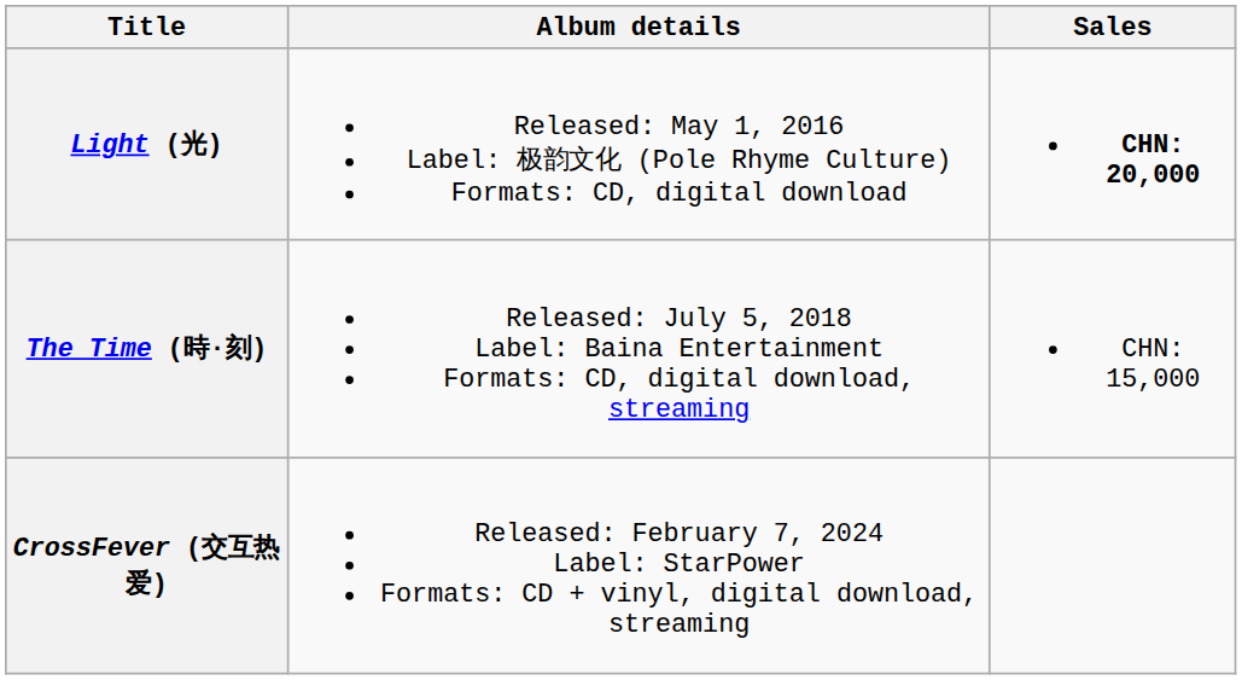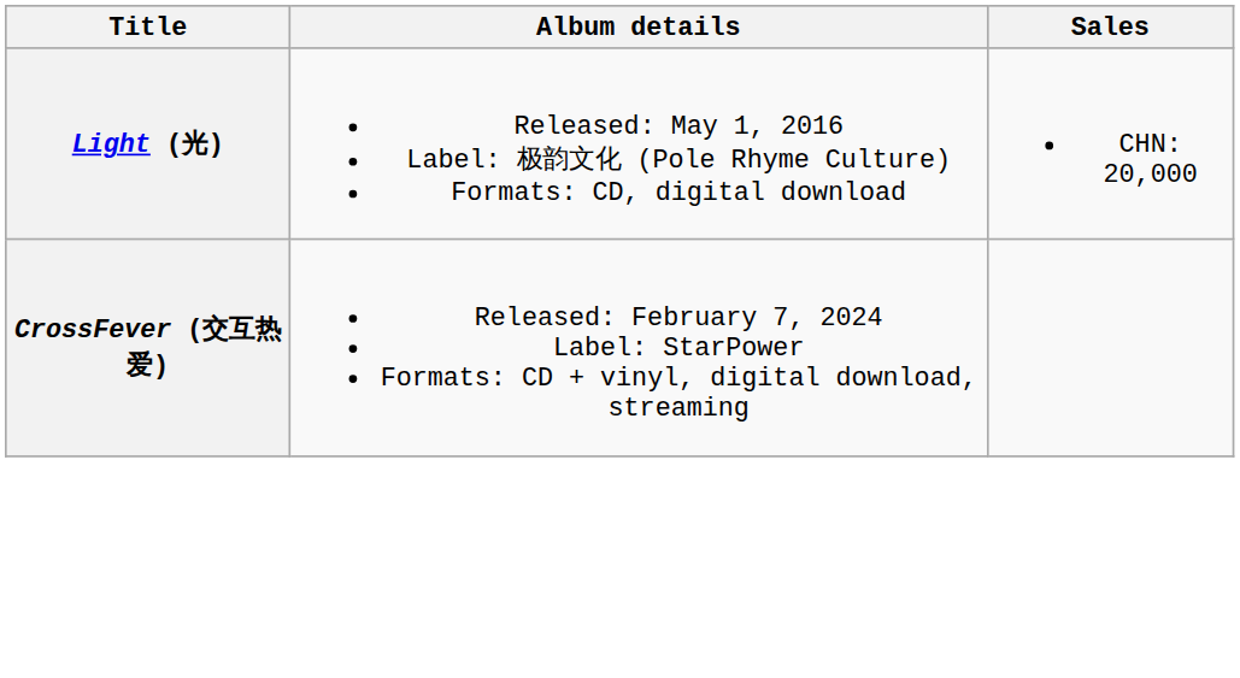 <table class="wikitable plainrowheaders" style="text-align:center;">
 <tr>
 <th scope="col">Title</th>
 <th scope="col">Album details</th>
 <th scope="col">Sales</th>
 </tr>
 <tr>
 <th scope="row"><em><a href='#'>Light</a></em> (光)</th>
 <td><br><ul><li>Released: May 1, 2016</li><li>Label: 极韵文化 (Pole Rhyme Culture)</li><li>Formats: CD, digital download</li></ul></td>
-<td><strong><br><ul><li>CHN: 20,000 </li></ul></strong></td>
-</tr>
-<tr>
-<th scope="row"><em><a href='#'>The Time</a></em> (時·刻)</th>
-<td><br><ul><li>Released: July 5, 2018</li><li>Label: Baina Entertainment</li><li>Formats: CD, digital download, <a href='#'>streaming</a></li></ul></td>
-<td><br><ul><li>CHN: 15,000 </li></ul></td>
+<td><br><ul><li>CHN: 20,000 </li></ul></td>
 </tr>
 <tr>
 <th scope="row"><em>CrossFever</em> (交互热爱)</th>
 <td><br><ul><li>Released: February 7, 2024</li><li>Label: StarPower</li><li>Formats: CD + vinyl, digital download, streaming</li></ul></td>
 <td></td>
 </tr>
 </table>
